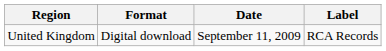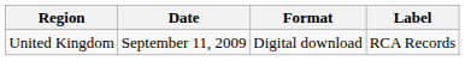 <table class=wikitable>
 <tr>
 <th scope="col">Region</th>
+<th scope="col">Date</th>
 <th scope="col">Format</th>
-<th scope="col">Date</th>
 <th scope="col">Label</th>
 </tr>
 <tr>
 <td>United Kingdom</td>
+<td>September 11, 2009</td>
 <td>Digital download</td>
-<td>September 11, 2009</td>
 <td>RCA Records</td>
 </tr>
 </table>
